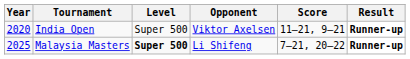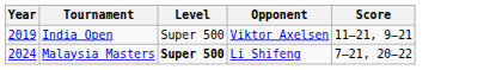 <table class="sortable wikitable" style="font-size: 90%;">
 <tr>
 <th>Year</th>
 <th>Tournament</th>
 <th>Level</th>
 <th>Opponent</th>
 <th>Score</th>
-<th>Result</th>
 </tr>
 <tr>
-<td align="center"><a href='#'>2020</a></td>
+<td align="center"><a href='#'>2019</a></td>
 <td align="left"><a href='#'>India Open</a></td>
 <td align="left">Super 500</td>
 <td align="left"> <a href='#'>Viktor Axelsen</a></td>
 <td align="left">11–21, 9–21</td>
-<td style="text-align:left; background:white"> <strong>Runner-up</strong></td>
 </tr>
 <tr>
-<td align="center"><a href='#'>2025</a></td>
+<td align="center"><a href='#'>2024</a></td>
 <td align="left"><a href='#'>Malaysia Masters</a></td>
 <td align="left"><strong>Super 500</strong></td>
 <td align="left"> <a href='#'>Li Shifeng</a></td>
 <td align="left">7–21, 20–22</td>
-<td style="text-align:left; background:white"> <strong>Runner-up</strong></td>
 </tr>
 </table>
